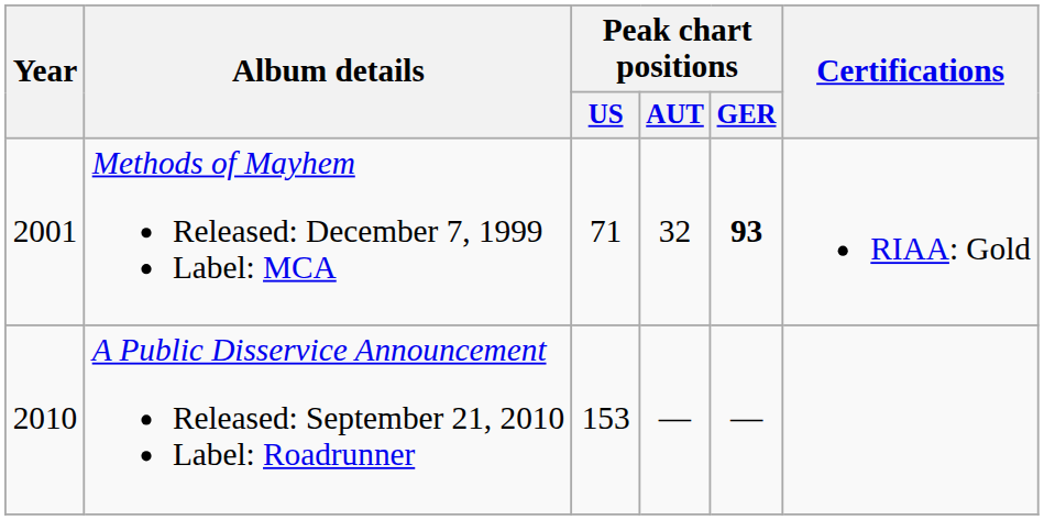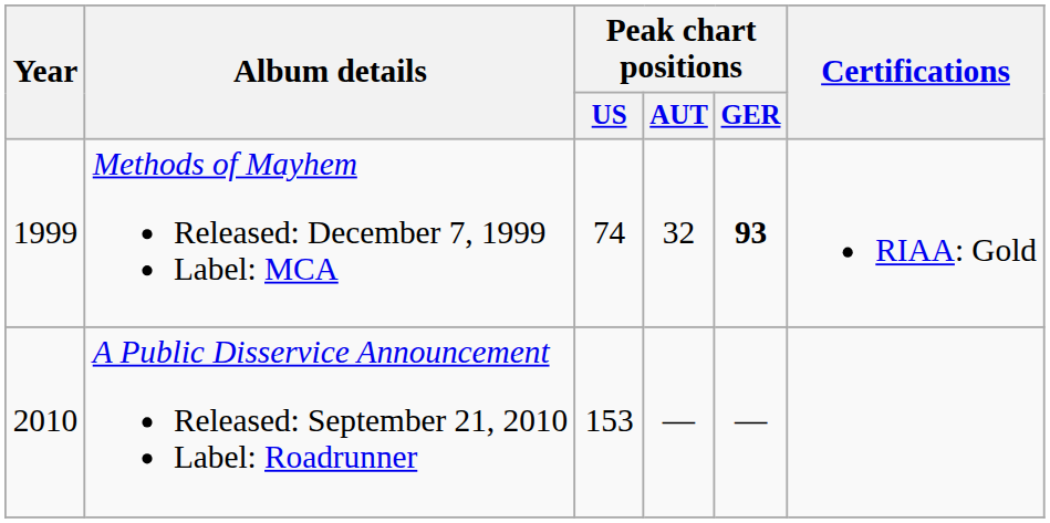 <table class="wikitable">
 <tr>
 <th rowspan=2>Year</th>
 <th rowspan=2>Album details</th>
 <th colspan=3>Peak chart positions</th>
 <th rowspan=2><a href='#'>Certifications</a></th>
 </tr>
 <tr>
 <th style="width:2em;font-size:85%"><a href='#'>US</a><br></th>
 <th style="width:2em;font-size:85%"><a href='#'>AUT</a><br></th>
 <th style="width:2em;font-size:85%"><a href='#'>GER</a><br></th>
 </tr>
 <tr>
-<td>2001</td>
+<td>1999</td>
 <td><em><a href='#'>Methods of Mayhem</a></em><br><ul><li>Released: December 7, 1999</li><li>Label: <a href='#'>MCA</a></li></ul></td>
-<td style="text-align:center;">71</td>
+<td style="text-align:center;">74</td>
 <td style="text-align:center;">32</td>
 <td style="text-align:center;"><strong>93</strong></td>
 <td><br><ul><li><a href='#'>RIAA</a>: Gold</li></ul></td>
 </tr>
 <tr>
 <td>2010</td>
 <td><em><a href='#'>A Public Disservice Announcement</a></em><br><ul><li>Released: September 21, 2010</li><li>Label: <a href='#'>Roadrunner</a></li></ul></td>
 <td style="text-align:center;">153</td>
 <td style="text-align:center;">—</td>
 <td style="text-align:center;">—</td>
 <td></td>
 </tr>
 </table>
